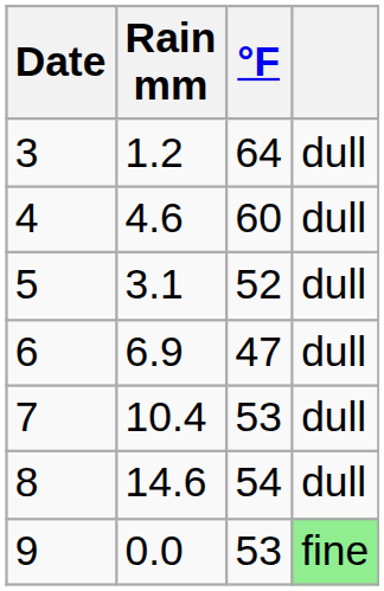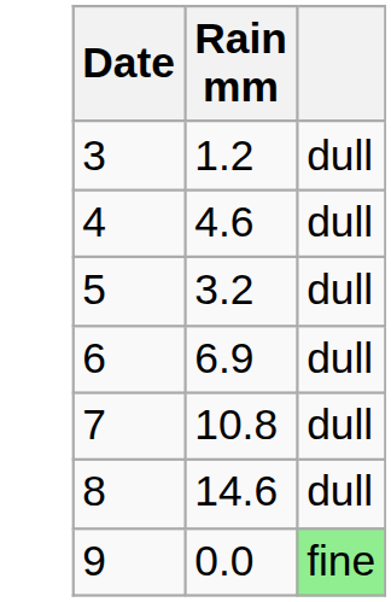 <table class="wikitable" align=right style="margin:0 0 1em 1em">
 <tr>
 <th>Date</th>
 <th>Rain<br>mm</th>
-<th><a href='#'>°F</a></th>
 <th></th>
 </tr>
 <tr>
 <td>3</td>
 <td>1.2</td>
-<td>64</td>
 <td>dull</td>
 </tr>
 <tr>
 <td>4</td>
 <td>4.6</td>
-<td>60</td>
 <td>dull</td>
 </tr>
 <tr>
 <td>5</td>
-<td>3.1</td>
-<td>52</td>
+<td>3.2</td>
 <td>dull</td>
 </tr>
 <tr>
 <td>6</td>
 <td>6.9</td>
-<td>47</td>
 <td>dull</td>
 </tr>
 <tr>
 <td>7</td>
-<td>10.4</td>
-<td>53</td>
+<td>10.8</td>
 <td>dull</td>
 </tr>
 <tr>
 <td>8</td>
 <td>14.6</td>
-<td>54</td>
 <td>dull</td>
 </tr>
 <tr>
 <td>9</td>
 <td>0.0</td>
-<td>53</td>
 <td style="background: lightgreen;">fine</td>
 </tr>
 </table>
